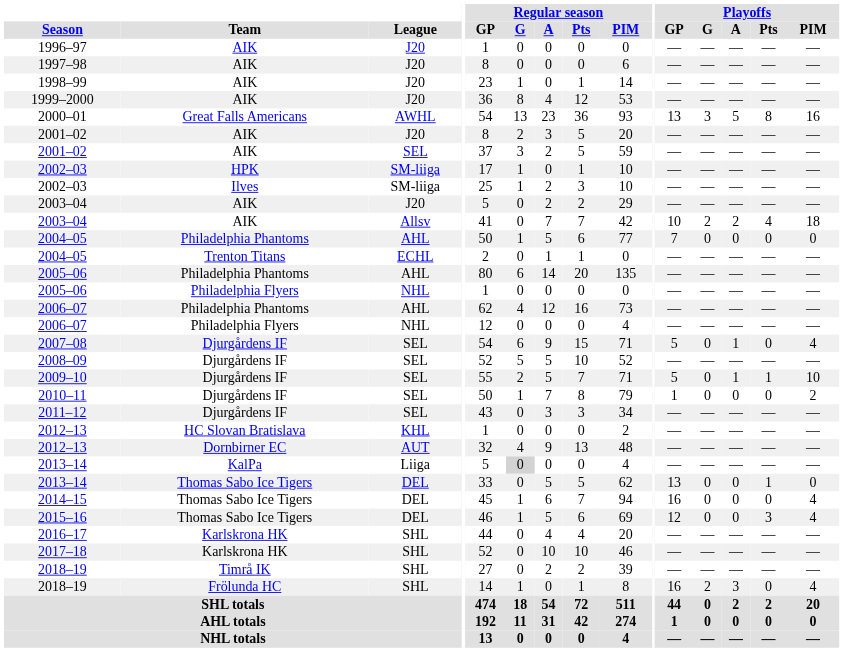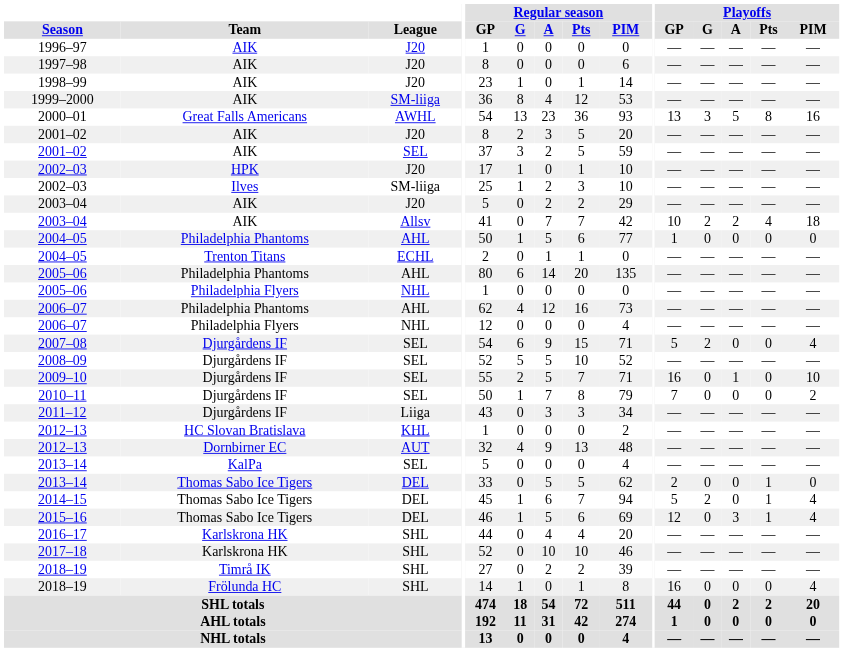 <table border="0" cellpadding="1" cellspacing="0" style="text-align:center; width:60em">
 <tr style="background:#e0e0e0;">
 <th colspan="3" style="background:#fff;"></th>
 <th rowspan="99" style="background:#fff;"></th>
 <th colspan="5"><a href='#'>Regular season</a></th>
 <th rowspan="99" style="background:#fff;"></th>
 <th colspan="5"><a href='#'>Playoffs</a></th>
 </tr>
 <tr style="background:#e0e0e0;">
 <th><a href='#'>Season</a></th>
 <th>Team</th>
 <th>League</th>
 <th>GP</th>
 <th><a href='#'>G</a></th>
 <th><a href='#'>A</a></th>
 <th><a href='#'>Pts</a></th>
 <th><a href='#'>PIM</a></th>
 <th>GP</th>
 <th>G</th>
 <th>A</th>
 <th>Pts</th>
 <th>PIM</th>
 </tr>
 <tr>
 <td>1996–97</td>
 <td><a href='#'>AIK</a></td>
 <td><a href='#'>J20</a></td>
 <td>1</td>
 <td>0</td>
 <td>0</td>
 <td>0</td>
 <td>0</td>
 <td>—</td>
 <td>—</td>
 <td>—</td>
 <td>—</td>
 <td>—</td>
 </tr>
 <tr bgcolor="#f0f0f0">
 <td>1997–98</td>
 <td>AIK</td>
 <td>J20</td>
 <td>8</td>
 <td>0</td>
 <td>0</td>
 <td>0</td>
 <td>6</td>
 <td>—</td>
 <td>—</td>
 <td>—</td>
 <td>—</td>
 <td>—</td>
 </tr>
 <tr>
 <td>1998–99</td>
 <td>AIK</td>
 <td>J20</td>
 <td>23</td>
 <td>1</td>
 <td>0</td>
 <td>1</td>
 <td>14</td>
 <td>—</td>
 <td>—</td>
 <td>—</td>
 <td>—</td>
 <td>—</td>
 </tr>
 <tr bgcolor="#f0f0f0">
 <td>1999–2000</td>
 <td>AIK</td>
-<td>J20</td>
+<td><a href='#'>SM-liiga</a></td>
 <td>36</td>
 <td>8</td>
 <td>4</td>
 <td>12</td>
 <td>53</td>
 <td>—</td>
 <td>—</td>
 <td>—</td>
 <td>—</td>
 <td>—</td>
 </tr>
 <tr>
 <td>2000–01</td>
 <td><a href='#'>Great Falls Americans</a></td>
 <td><a href='#'>AWHL</a></td>
 <td>54</td>
 <td>13</td>
 <td>23</td>
 <td>36</td>
 <td>93</td>
 <td>13</td>
 <td>3</td>
 <td>5</td>
 <td>8</td>
 <td>16</td>
 </tr>
 <tr bgcolor="#f0f0f0">
 <td>2001–02</td>
 <td>AIK</td>
 <td>J20</td>
 <td>8</td>
 <td>2</td>
 <td>3</td>
 <td>5</td>
 <td>20</td>
 <td>—</td>
 <td>—</td>
 <td>—</td>
 <td>—</td>
 <td>—</td>
 </tr>
 <tr>
 <td><a href='#'>2001–02</a></td>
 <td>AIK</td>
 <td><a href='#'>SEL</a></td>
 <td>37</td>
 <td>3</td>
 <td>2</td>
 <td>5</td>
 <td>59</td>
 <td>—</td>
 <td>—</td>
 <td>—</td>
 <td>—</td>
 <td>—</td>
 </tr>
 <tr bgcolor="#f0f0f0">
 <td><a href='#'>2002–03</a></td>
 <td><a href='#'>HPK</a></td>
-<td><a href='#'>SM-liiga</a></td>
+<td>J20</td>
 <td>17</td>
 <td>1</td>
 <td>0</td>
 <td>1</td>
 <td>10</td>
 <td>—</td>
 <td>—</td>
 <td>—</td>
 <td>—</td>
 <td>—</td>
 </tr>
 <tr>
 <td>2002–03</td>
 <td><a href='#'>Ilves</a></td>
 <td>SM-liiga</td>
 <td>25</td>
 <td>1</td>
 <td>2</td>
 <td>3</td>
 <td>10</td>
 <td>—</td>
 <td>—</td>
 <td>—</td>
 <td>—</td>
 <td>—</td>
 </tr>
 <tr bgcolor="#f0f0f0">
 <td>2003–04</td>
 <td>AIK</td>
 <td>J20</td>
 <td>5</td>
 <td>0</td>
 <td>2</td>
 <td>2</td>
 <td>29</td>
 <td>—</td>
 <td>—</td>
 <td>—</td>
 <td>—</td>
 <td>—</td>
 </tr>
 <tr>
 <td><a href='#'>2003–04</a></td>
 <td>AIK</td>
 <td><a href='#'>Allsv</a></td>
 <td>41</td>
 <td>0</td>
 <td>7</td>
 <td>7</td>
 <td>42</td>
 <td>10</td>
 <td>2</td>
 <td>2</td>
 <td>4</td>
 <td>18</td>
 </tr>
 <tr bgcolor="#f0f0f0">
 <td><a href='#'>2004–05</a></td>
 <td><a href='#'>Philadelphia Phantoms</a></td>
 <td><a href='#'>AHL</a></td>
 <td>50</td>
 <td>1</td>
 <td>5</td>
 <td>6</td>
 <td>77</td>
-<td>7</td>
+<td>1</td>
 <td>0</td>
 <td>0</td>
 <td>0</td>
 <td>0</td>
 </tr>
 <tr>
 <td><a href='#'>2004–05</a></td>
 <td><a href='#'>Trenton Titans</a></td>
 <td><a href='#'>ECHL</a></td>
 <td>2</td>
 <td>0</td>
 <td>1</td>
 <td>1</td>
 <td>0</td>
 <td>—</td>
 <td>—</td>
 <td>—</td>
 <td>—</td>
 <td>—</td>
 </tr>
 <tr bgcolor="#f0f0f0">
 <td><a href='#'>2005–06</a></td>
 <td>Philadelphia Phantoms</td>
 <td>AHL</td>
 <td>80</td>
 <td>6</td>
 <td>14</td>
 <td>20</td>
 <td>135</td>
 <td>—</td>
 <td>—</td>
 <td>—</td>
 <td>—</td>
 <td>—</td>
 </tr>
 <tr>
 <td><a href='#'>2005–06</a></td>
 <td><a href='#'>Philadelphia Flyers</a></td>
 <td><a href='#'>NHL</a></td>
 <td>1</td>
 <td>0</td>
 <td>0</td>
 <td>0</td>
 <td>0</td>
 <td>—</td>
 <td>—</td>
 <td>—</td>
 <td>—</td>
 <td>—</td>
 </tr>
 <tr bgcolor="#f0f0f0">
 <td><a href='#'>2006–07</a></td>
 <td>Philadelphia Phantoms</td>
 <td>AHL</td>
 <td>62</td>
 <td>4</td>
 <td>12</td>
 <td>16</td>
 <td>73</td>
 <td>—</td>
 <td>—</td>
 <td>—</td>
 <td>—</td>
 <td>—</td>
 </tr>
 <tr>
 <td><a href='#'>2006–07</a></td>
 <td>Philadelphia Flyers</td>
 <td>NHL</td>
 <td>12</td>
 <td>0</td>
 <td>0</td>
 <td>0</td>
 <td>4</td>
 <td>—</td>
 <td>—</td>
 <td>—</td>
 <td>—</td>
 <td>—</td>
 </tr>
 <tr bgcolor="#f0f0f0">
 <td><a href='#'>2007–08</a></td>
 <td><a href='#'>Djurgårdens IF</a></td>
 <td>SEL</td>
 <td>54</td>
 <td>6</td>
 <td>9</td>
 <td>15</td>
 <td>71</td>
 <td>5</td>
+<td>2</td>
 <td>0</td>
-<td>1</td>
 <td>0</td>
 <td>4</td>
 </tr>
 <tr>
 <td><a href='#'>2008–09</a></td>
 <td>Djurgårdens IF</td>
 <td>SEL</td>
 <td>52</td>
 <td>5</td>
 <td>5</td>
 <td>10</td>
 <td>52</td>
 <td>—</td>
 <td>—</td>
 <td>—</td>
 <td>—</td>
 <td>—</td>
 </tr>
 <tr bgcolor="#f0f0f0">
 <td><a href='#'>2009–10</a></td>
 <td>Djurgårdens IF</td>
 <td>SEL</td>
 <td>55</td>
 <td>2</td>
 <td>5</td>
 <td>7</td>
 <td>71</td>
-<td>5</td>
+<td>16</td>
 <td>0</td>
 <td>1</td>
-<td>1</td>
+<td>0</td>
 <td>10</td>
 </tr>
 <tr>
 <td><a href='#'>2010–11</a></td>
 <td>Djurgårdens IF</td>
 <td>SEL</td>
 <td>50</td>
 <td>1</td>
 <td>7</td>
 <td>8</td>
 <td>79</td>
-<td>1</td>
+<td>7</td>
 <td>0</td>
 <td>0</td>
 <td>0</td>
 <td>2</td>
 </tr>
 <tr bgcolor="#f0f0f0">
 <td><a href='#'>2011–12</a></td>
 <td>Djurgårdens IF</td>
-<td>SEL</td>
+<td>Liiga</td>
 <td>43</td>
 <td>0</td>
 <td>3</td>
 <td>3</td>
 <td>34</td>
 <td>—</td>
 <td>—</td>
 <td>—</td>
 <td>—</td>
 <td>—</td>
 </tr>
 <tr>
 <td><a href='#'>2012–13</a></td>
 <td><a href='#'>HC Slovan Bratislava</a></td>
 <td><a href='#'>KHL</a></td>
 <td>1</td>
 <td>0</td>
 <td>0</td>
 <td>0</td>
 <td>2</td>
 <td>—</td>
 <td>—</td>
 <td>—</td>
 <td>—</td>
 <td>—</td>
 </tr>
 <tr bgcolor="#f0f0f0">
 <td><a href='#'>2012–13</a></td>
 <td><a href='#'>Dornbirner EC</a></td>
 <td><a href='#'>AUT</a></td>
 <td>32</td>
 <td>4</td>
 <td>9</td>
 <td>13</td>
 <td>48</td>
 <td>—</td>
 <td>—</td>
 <td>—</td>
 <td>—</td>
 <td>—</td>
 </tr>
 <tr>
 <td><a href='#'>2013–14</a></td>
 <td><a href='#'>KalPa</a></td>
-<td>Liiga</td>
+<td>SEL</td>
 <td>5</td>
-<td style="background: lightgrey;">0</td>
+<td>0</td>
 <td>0</td>
 <td>0</td>
 <td>4</td>
 <td>—</td>
 <td>—</td>
 <td>—</td>
 <td>—</td>
 <td>—</td>
 </tr>
 <tr bgcolor="#f0f0f0">
 <td><a href='#'>2013–14</a></td>
 <td><a href='#'>Thomas Sabo Ice Tigers</a></td>
 <td><a href='#'>DEL</a></td>
 <td>33</td>
 <td>0</td>
 <td>5</td>
 <td>5</td>
 <td>62</td>
-<td>13</td>
+<td>2</td>
 <td>0</td>
 <td>0</td>
 <td>1</td>
 <td>0</td>
 </tr>
 <tr>
 <td><a href='#'>2014–15</a></td>
 <td>Thomas Sabo Ice Tigers</td>
 <td>DEL</td>
 <td>45</td>
 <td>1</td>
 <td>6</td>
 <td>7</td>
 <td>94</td>
-<td>16</td>
+<td>5</td>
+<td>2</td>
 <td>0</td>
-<td>0</td>
-<td>0</td>
+<td>1</td>
 <td>4</td>
 </tr>
 <tr bgcolor="#f0f0f0">
 <td><a href='#'>2015–16</a></td>
 <td>Thomas Sabo Ice Tigers</td>
 <td>DEL</td>
 <td>46</td>
 <td>1</td>
 <td>5</td>
 <td>6</td>
 <td>69</td>
 <td>12</td>
 <td>0</td>
-<td>0</td>
 <td>3</td>
+<td>1</td>
 <td>4</td>
 </tr>
 <tr>
 <td><a href='#'>2016–17</a></td>
 <td><a href='#'>Karlskrona HK</a></td>
 <td>SHL</td>
 <td>44</td>
 <td>0</td>
 <td>4</td>
 <td>4</td>
 <td>20</td>
 <td>—</td>
 <td>—</td>
 <td>—</td>
 <td>—</td>
 <td>—</td>
 </tr>
 <tr bgcolor="#f0f0f0">
 <td><a href='#'>2017–18</a></td>
 <td>Karlskrona HK</td>
 <td>SHL</td>
 <td>52</td>
 <td>0</td>
 <td>10</td>
 <td>10</td>
 <td>46</td>
 <td>—</td>
 <td>—</td>
 <td>—</td>
 <td>—</td>
 <td>—</td>
 </tr>
 <tr>
 <td><a href='#'>2018–19</a></td>
 <td><a href='#'>Timrå IK</a></td>
 <td>SHL</td>
 <td>27</td>
 <td>0</td>
 <td>2</td>
 <td>2</td>
 <td>39</td>
 <td>—</td>
 <td>—</td>
 <td>—</td>
 <td>—</td>
 <td>—</td>
 </tr>
 <tr bgcolor="#f0f0f0">
 <td>2018–19</td>
 <td><a href='#'>Frölunda HC</a></td>
 <td>SHL</td>
 <td>14</td>
 <td>1</td>
 <td>0</td>
 <td>1</td>
 <td>8</td>
 <td>16</td>
-<td>2</td>
-<td>3</td>
+<td>0</td>
+<td>0</td>
 <td>0</td>
 <td>4</td>
 </tr>
 <tr bgcolor="#e0e0e0">
 <th colspan="3">SHL totals</th>
 <th>474</th>
 <th>18</th>
 <th>54</th>
 <th>72</th>
 <th>511</th>
 <th>44</th>
 <th>0</th>
 <th>2</th>
 <th>2</th>
 <th>20</th>
 </tr>
 <tr bgcolor="#e0e0e0">
 <th colspan="3">AHL totals</th>
 <th>192</th>
 <th>11</th>
 <th>31</th>
 <th>42</th>
 <th>274</th>
 <th>1</th>
 <th>0</th>
 <th>0</th>
 <th>0</th>
 <th>0</th>
 </tr>
 <tr bgcolor="#e0e0e0">
 <th colspan="3">NHL totals</th>
 <th>13</th>
 <th>0</th>
 <th>0</th>
 <th>0</th>
 <th>4</th>
 <th>—</th>
 <th>—</th>
 <th>—</th>
 <th>—</th>
 <th>—</th>
 </tr>
 </table>
